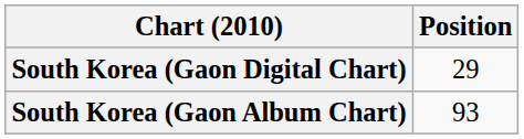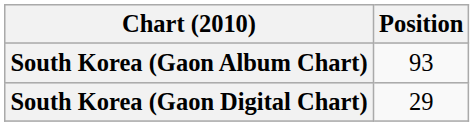 <table class="wikitable plainrowheaders" style="text-align:center">
 <tr>
 <th scope="col">Chart (2010)</th>
 <th scope="col">Position</th>
 </tr>
 <tr>
+<th scope="row">South Korea (Gaon Album Chart)</th>
+<td>93</td>
+</tr>
+<tr>
 <th scope="row">South Korea (Gaon Digital Chart)</th>
 <td>29</td>
 </tr>
-<tr>
-<th scope="row">South Korea (Gaon Album Chart)</th>
-<td>93</td>
-</tr>
 </table>
